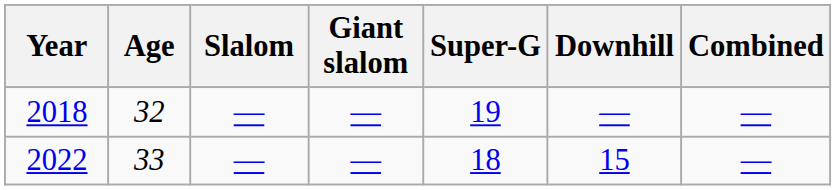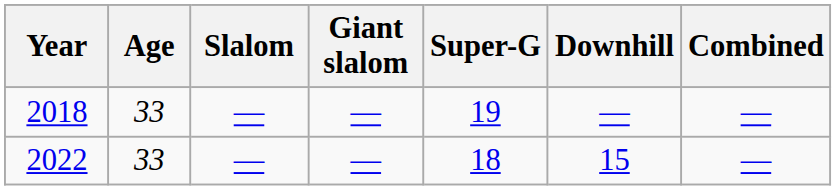 <table class=wikitable style="text-align:center">
 <tr>
 <th>  Year  </th>
 <th> Age </th>
 <th> Slalom </th>
 <th> Giant <br> slalom </th>
 <th>Super-G</th>
 <th>Downhill</th>
 <th>Combined</th>
 </tr>
 <tr>
 <td><a href='#'>2018</a></td>
-<td><em>32</em></td>
+<td><em>33</em></td>
 <td><a href='#'>—</a></td>
 <td><a href='#'>—</a></td>
 <td><a href='#'>19</a></td>
 <td><a href='#'>—</a></td>
 <td><a href='#'>—</a></td>
 </tr>
 <tr>
 <td><a href='#'>2022</a></td>
 <td><em>33</em></td>
 <td><a href='#'>—</a></td>
 <td><a href='#'>—</a></td>
 <td><a href='#'>18</a></td>
 <td><a href='#'>15</a></td>
 <td><a href='#'>—</a></td>
 </tr>
 </table>
